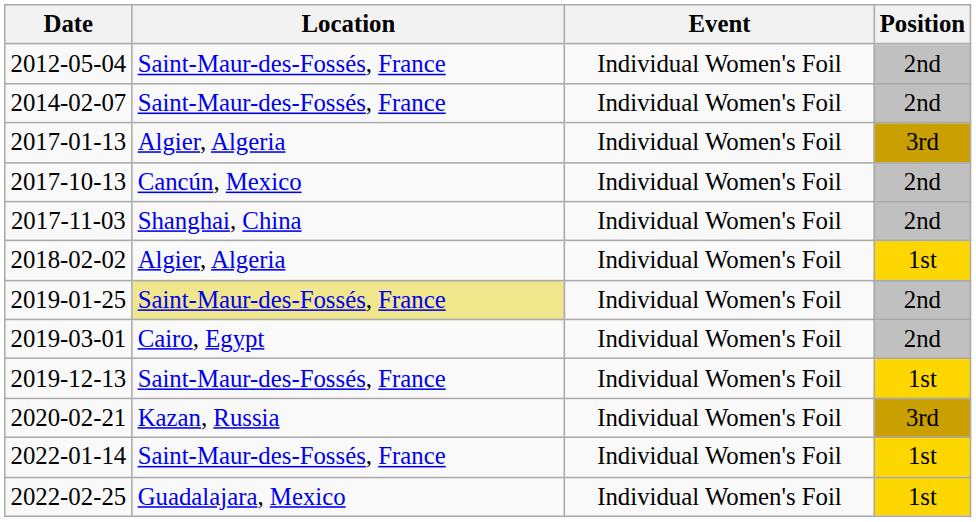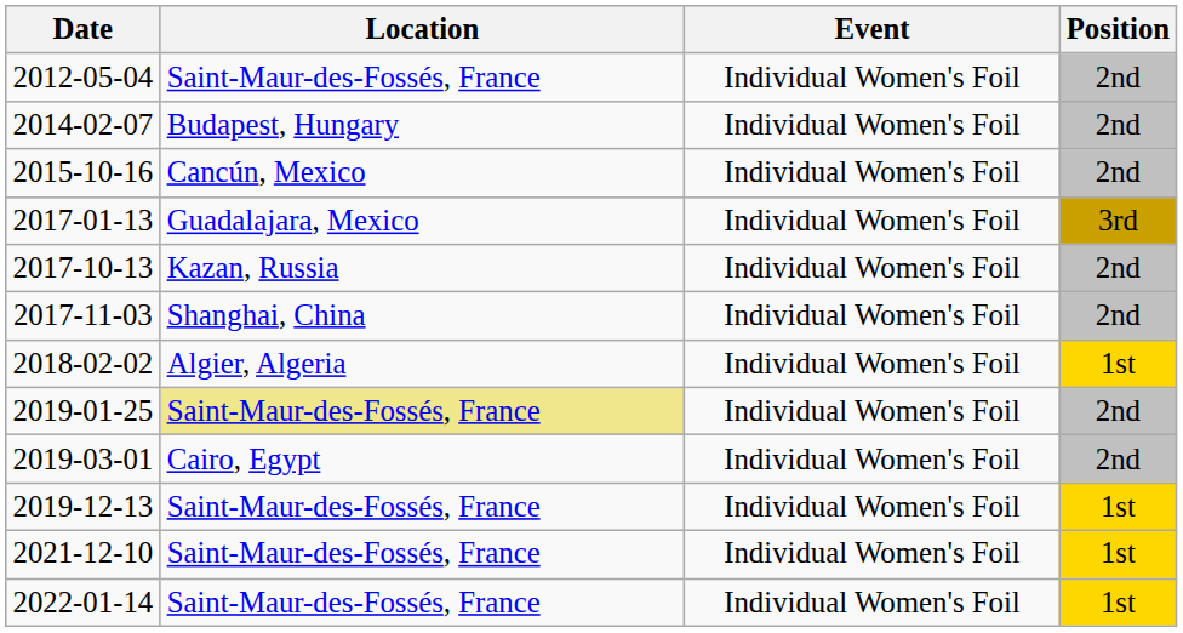 <table class="wikitable" style="text-align:center;">
 <tr>
 <th>Date</th>
 <th style="width:17em">Location</th>
 <th style="width:12em">Event</th>
 <th>Position</th>
 </tr>
 <tr>
 <td>2012-05-04</td>
 <td rowspan="1" align="left"> <a href='#'>Saint-Maur-des-Fossés</a>, <a href='#'>France</a></td>
 <td>Individual Women's Foil</td>
 <td bgcolor="silver">2nd</td>
 </tr>
 <tr>
 <td>2014-02-07</td>
-<td rowspan="1" align="left"> <a href='#'>Saint-Maur-des-Fossés</a>, <a href='#'>France</a></td>
+<td rowspan="1" align="left"> <a href='#'>Budapest</a>, <a href='#'>Hungary</a></td>
+<td>Individual Women's Foil</td>
+<td bgcolor="silver">2nd</td>
+</tr>
+<tr>
+<td>2015-10-16</td>
+<td rowspan="1" align="left"> <a href='#'>Cancún</a>, <a href='#'>Mexico</a></td>
 <td>Individual Women's Foil</td>
 <td bgcolor="silver">2nd</td>
 </tr>
 <tr>
 <td>2017-01-13</td>
-<td rowspan="1" align="left"> <a href='#'>Algier</a>, <a href='#'>Algeria</a></td>
+<td rowspan="1" align="left"> <a href='#'>Guadalajara</a>, <a href='#'>Mexico</a></td>
 <td>Individual Women's Foil</td>
 <td bgcolor="caramel">3rd</td>
 </tr>
 <tr>
 <td>2017-10-13</td>
-<td rowspan="1" align="left"> <a href='#'>Cancún</a>, <a href='#'>Mexico</a></td>
+<td rowspan="1" align="left"> <a href='#'>Kazan</a>, <a href='#'>Russia</a></td>
 <td>Individual Women's Foil</td>
 <td bgcolor="silver">2nd</td>
 </tr>
 <tr>
 <td rowspan="1">2017-11-03</td>
 <td rowspan="1" align="left"> <a href='#'>Shanghai</a>, <a href='#'>China</a></td>
 <td>Individual Women's Foil</td>
 <td bgcolor="silver">2nd</td>
 </tr>
 <tr>
 <td>2018-02-02</td>
 <td rowspan="1" align="left"> <a href='#'>Algier</a>, <a href='#'>Algeria</a></td>
 <td>Individual Women's Foil</td>
 <td bgcolor="gold">1st</td>
 </tr>
 <tr>
 <td>2019-01-25</td>
 <td rowspan="1" align="left" style="background: khaki;"> <a href='#'>Saint-Maur-des-Fossés</a>, <a href='#'>France</a></td>
 <td>Individual Women's Foil</td>
 <td bgcolor="silver">2nd</td>
 </tr>
 <tr>
 <td>2019-03-01</td>
 <td rowspan="1" align="left"> <a href='#'>Cairo</a>, <a href='#'>Egypt</a></td>
 <td>Individual Women's Foil</td>
 <td bgcolor="silver">2nd</td>
 </tr>
 <tr>
 <td>2019-12-13</td>
 <td rowspan="1" align="left"> <a href='#'>Saint-Maur-des-Fossés</a>, <a href='#'>France</a></td>
 <td>Individual Women's Foil</td>
 <td bgcolor="gold">1st</td>
 </tr>
 <tr>
-<td>2020-02-21</td>
-<td rowspan="1" align="left"> <a href='#'>Kazan</a>, <a href='#'>Russia</a></td>
+<td>2021-12-10</td>
+<td rowspan="1" align="left"> <a href='#'>Saint-Maur-des-Fossés</a>, <a href='#'>France</a></td>
 <td>Individual Women's Foil</td>
-<td bgcolor="caramel">3rd</td>
+<td bgcolor="gold">1st</td>
 </tr>
 <tr>
 <td>2022-01-14</td>
 <td rowspan="1" align="left"> <a href='#'>Saint-Maur-des-Fossés</a>, <a href='#'>France</a></td>
 <td>Individual Women's Foil</td>
 <td bgcolor="gold">1st</td>
 </tr>
-<tr>
-<td>2022-02-25</td>
-<td rowspan="1" align="left"> <a href='#'>Guadalajara</a>, <a href='#'>Mexico</a></td>
-<td>Individual Women's Foil</td>
-<td bgcolor="gold">1st</td>
-</tr>
 </table>
